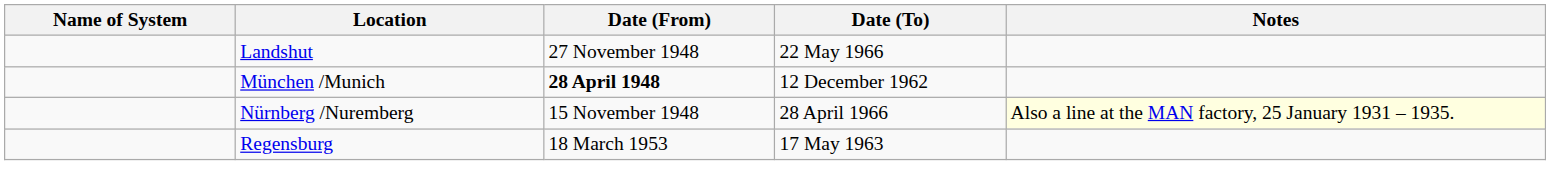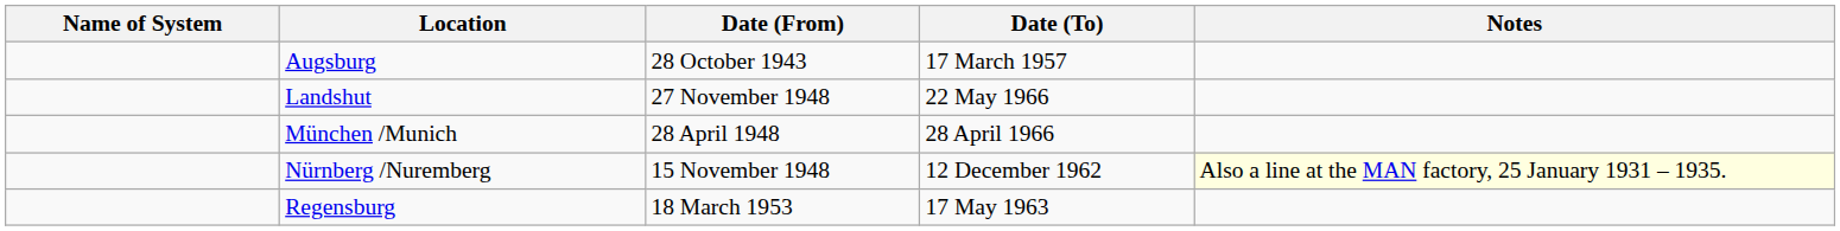 <table class="wikitable" style="width:100%;">
 <tr>
 <th style="width:15%;">Name of System</th>
 <th style="width:20%;">Location</th>
 <th style="width:15%;">Date (From)</th>
 <th style="width:15%;">Date (To)</th>
 <th style="width:35%;">Notes</th>
+</tr>
+<tr>
+<td> </td>
+<td><a href='#'>Augsburg</a></td>
+<td>28 October 1943</td>
+<td>17 March 1957</td>
+<td> </td>
 </tr>
 <tr>
 <td> </td>
 <td><a href='#'>Landshut</a></td>
 <td>27 November 1948</td>
 <td>22 May 1966</td>
 <td> </td>
 </tr>
 <tr>
 <td> </td>
 <td><a href='#'>München</a> /Munich</td>
-<td><strong>28 April 1948</strong></td>
-<td>12 December 1962</td>
+<td>28 April 1948</td>
+<td>28 April 1966</td>
 <td> </td>
 </tr>
 <tr>
 <td> </td>
 <td><a href='#'>Nürnberg</a> /Nuremberg</td>
 <td>15 November 1948</td>
-<td>28 April 1966</td>
+<td>12 December 1962</td>
 <td style="background: lightyellow;">Also a line at the <a href='#'>MAN</a> factory, 25 January 1931 – 1935.</td>
 </tr>
 <tr>
 <td> </td>
 <td><a href='#'>Regensburg</a></td>
 <td>18 March 1953</td>
 <td>17 May 1963</td>
 <td> </td>
 </tr>
 </table>
